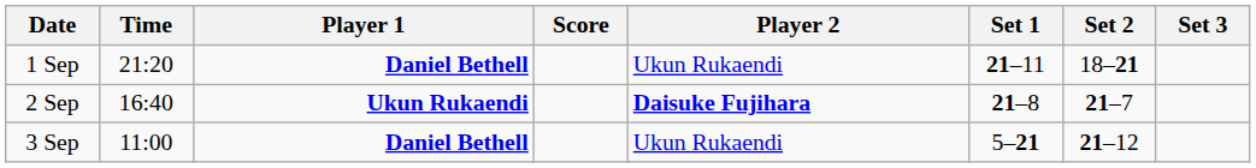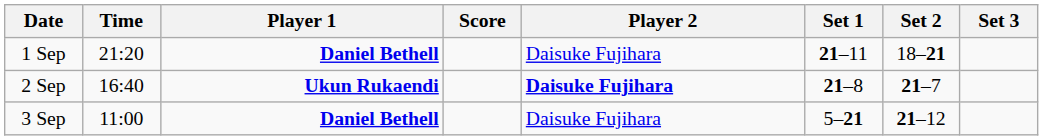 <table class="wikitable" style="font-size:90%; text-align:center">
 <tr>
 <th width="50">Date</th>
 <th width="50">Time</th>
 <th width="200">Player 1</th>
 <th width="50">Score</th>
 <th width="200">Player 2</th>
 <th width="50">Set 1</th>
 <th width="50">Set 2</th>
 <th width="50">Set 3</th>
 </tr>
 <tr>
 <td>1 Sep</td>
 <td>21:20</td>
 <td align="right"><strong><a href='#'>Daniel Bethell</a> </strong></td>
 <td> </td>
-<td align="left"> <a href='#'>Ukun Rukaendi</a></td>
+<td align="left"> <a href='#'>Daisuke Fujihara</a></td>
 <td><strong>21</strong>–11</td>
 <td>18–<strong>21</strong></td>
 <td></td>
 </tr>
 <tr>
 <td>2 Sep</td>
 <td>16:40</td>
 <td align="right"><strong><a href='#'>Ukun Rukaendi</a> </strong></td>
 <td> </td>
 <td align="left"><strong> <a href='#'>Daisuke Fujihara</a></strong></td>
 <td><strong>21</strong>–8</td>
 <td><strong>21</strong>–7</td>
 <td></td>
 </tr>
 <tr>
 <td>3 Sep</td>
 <td>11:00</td>
 <td align="right"><strong><a href='#'>Daniel Bethell</a> </strong></td>
 <td> </td>
-<td align="left"> <a href='#'>Ukun Rukaendi</a></td>
+<td align="left"> <a href='#'>Daisuke Fujihara</a></td>
 <td>5–<strong>21</strong></td>
 <td><strong>21</strong>–12</td>
 <td></td>
 </tr>
 </table>
